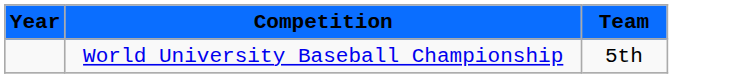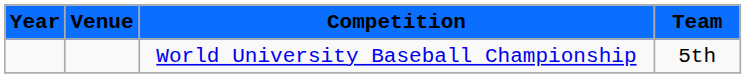 <table class="wikitable">
 <tr>
 <th style="background:#0A6EFF"><span>Year</span></th>
+<th style="background:#0A6EFF"><span>Venue</span></th>
 <th style="background:#0A6EFF"><span>Competition</span></th>
 <th style="background:#0A6EFF"><span> Team </span></th>
 </tr>
 <tr>
 <td>  </td>
+<td>  </td>
 <td> <a href='#'>World University Baseball Championship</a> </td>
 <td style="text-align:center">5th</td>
 </tr>
 </table>
